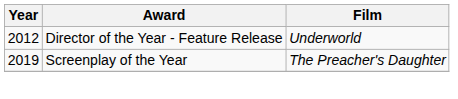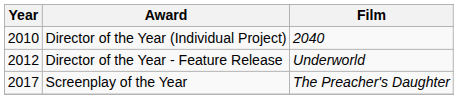 <table class="wikitable">
 <tr>
 <th>Year</th>
 <th>Award</th>
 <th>Film</th>
 </tr>
 <tr>
+<td>2010</td>
+<td>Director of the Year (Individual Project)</td>
+<td><em>2040</em></td>
+</tr>
+<tr>
 <td>2012</td>
 <td>Director of the Year - Feature Release</td>
 <td><em>Underworld</em></td>
 </tr>
 <tr>
-<td rowspan="1">2019</td>
+<td rowspan="1">2017</td>
 <td>Screenplay of the Year</td>
 <td><em>The Preacher's Daughter</em></td>
 </tr>
 <tr>
 </tr>
 </table>
